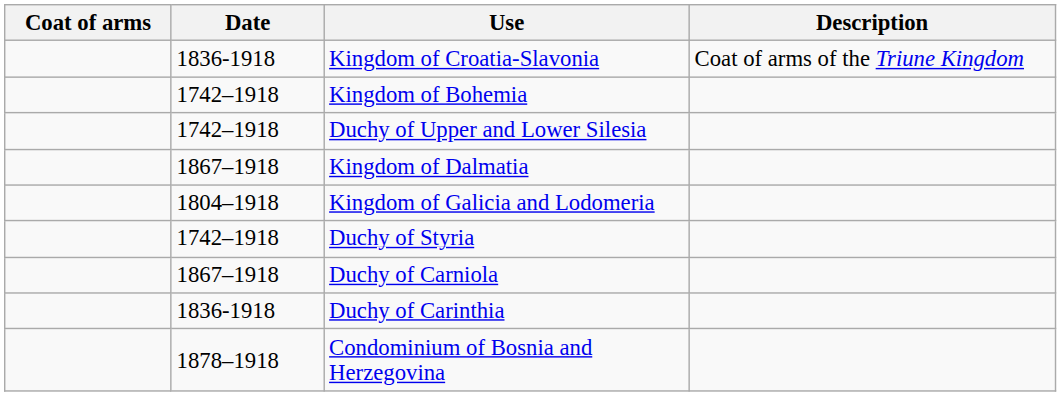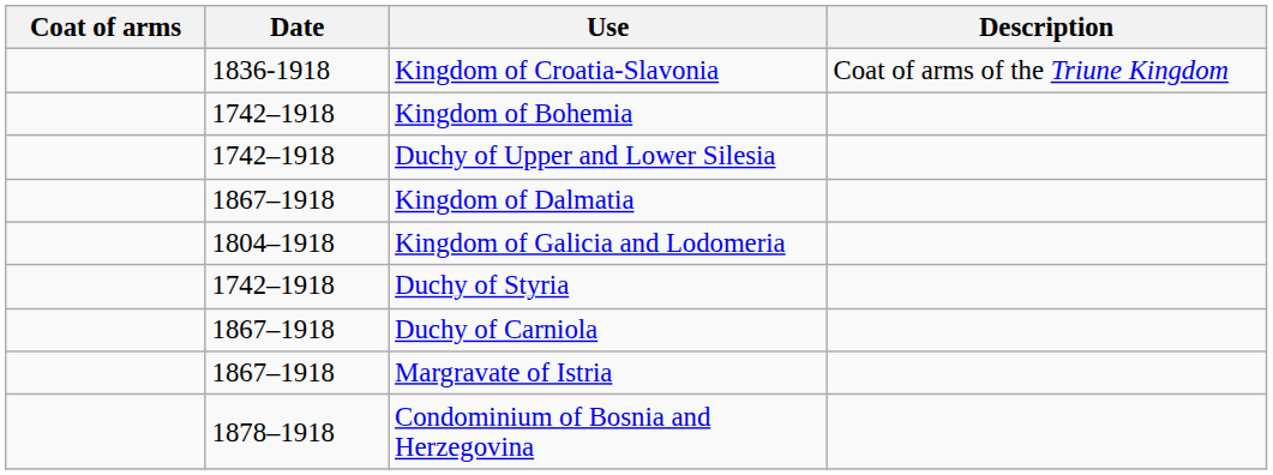 <table class="wikitable">
 <tr>
 <th width="110">Coat of arms</th>
 <th width="100">Date</th>
 <th width="250">Use</th>
 <th width="250">Description</th>
 </tr>
 <tr>
 <td></td>
 <td>1836-1918</td>
 <td><a href='#'>Kingdom of Croatia-Slavonia</a></td>
 <td>Coat of arms of the <em><a href='#'>Triune Kingdom</a></em></td>
 </tr>
 <tr>
 <td></td>
 <td>1742–1918</td>
 <td><a href='#'>Kingdom of Bohemia</a></td>
 <td></td>
 </tr>
 <tr>
 <td></td>
 <td>1742–1918</td>
 <td><a href='#'>Duchy of Upper and Lower Silesia</a></td>
 <td></td>
 </tr>
 <tr>
 <td></td>
 <td>1867–1918</td>
 <td><a href='#'>Kingdom of Dalmatia</a></td>
 <td></td>
 </tr>
 <tr>
 <td></td>
 <td>1804–1918</td>
 <td><a href='#'>Kingdom of Galicia and Lodomeria</a></td>
 <td></td>
 </tr>
 <tr>
 <td></td>
 <td>1742–1918</td>
 <td><a href='#'>Duchy of Styria</a></td>
 <td></td>
 </tr>
 <tr>
 <td></td>
 <td>1867–1918</td>
 <td><a href='#'>Duchy of Carniola</a></td>
 <td></td>
 </tr>
 <tr>
 <td></td>
-<td>1836-1918</td>
-<td><a href='#'>Duchy of Carinthia</a></td>
+<td>1867–1918</td>
+<td><a href='#'>Margravate of Istria</a></td>
 <td></td>
 </tr>
 <tr>
 <td></td>
 <td>1878–1918</td>
 <td><a href='#'>Condominium of Bosnia and Herzegovina</a></td>
 <td></td>
 </tr>
 </table>
